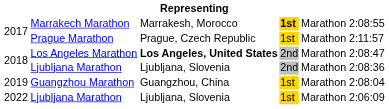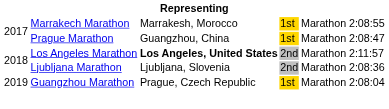 <table>
 <tr>
 <th colspan="6">Representing </th>
 </tr>
 <tr>
 <td rowspan=2>2017</td>
 <td><a href='#'>Marrakech Marathon</a></td>
 <td>Marrakesh, Morocco</td>
-<td bgcolor="gold"><strong>1st</strong></td>
+<td bgcolor="gold">1st</td>
 <td>Marathon</td>
 <td>2:08:55</td>
 </tr>
 <tr>
 <td><a href='#'>Prague Marathon</a></td>
-<td>Prague, Czech Republic</td>
+<td>Guangzhou, China</td>
 <td bgcolor="gold">1st</td>
 <td>Marathon</td>
-<td>2:11:57</td>
+<td>2:08:47</td>
 </tr>
 <tr>
 <td rowspan=2>2018</td>
 <td><a href='#'>Los Angeles Marathon</a></td>
 <td><strong>Los Angeles, United States</strong></td>
 <td bgcolor="silver">2nd</td>
 <td>Marathon</td>
-<td>2:08:47</td>
+<td>2:11:57</td>
 </tr>
 <tr>
 <td><a href='#'>Ljubljana Marathon</a></td>
 <td>Ljubljana, Slovenia</td>
 <td bgcolor="silver">2nd</td>
 <td>Marathon</td>
 <td>2:08:36</td>
 </tr>
 <tr>
 <td>2019</td>
 <td><a href='#'>Guangzhou Marathon</a></td>
-<td>Guangzhou, China</td>
+<td>Prague, Czech Republic</td>
 <td bgcolor="gold">1st</td>
 <td>Marathon</td>
 <td>2:08:04</td>
 </tr>
-<tr>
-<td>2022</td>
-<td><a href='#'>Ljubljana Marathon</a></td>
-<td>Ljubljana, Slovenia</td>
-<td bgcolor="gold">1st</td>
-<td>Marathon</td>
-<td>2:06:09</td>
-</tr>
 </table>
